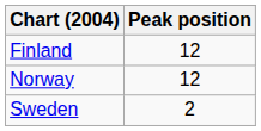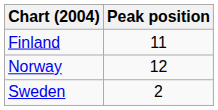 <table class="wikitable">
 <tr>
 <th align="left">Chart (2004)</th>
 <th align="center">Peak position</th>
 </tr>
 <tr>
 <td align="left"><a href='#'>Finland</a></td>
-<td align="center">12</td>
+<td align="center">11</td>
 </tr>
 <tr>
 <td align="left"><a href='#'>Norway</a></td>
 <td align="center">12</td>
 </tr>
 <tr>
 <td align="left"><a href='#'>Sweden</a></td>
 <td align="center">2</td>
 </tr>
 </table>
